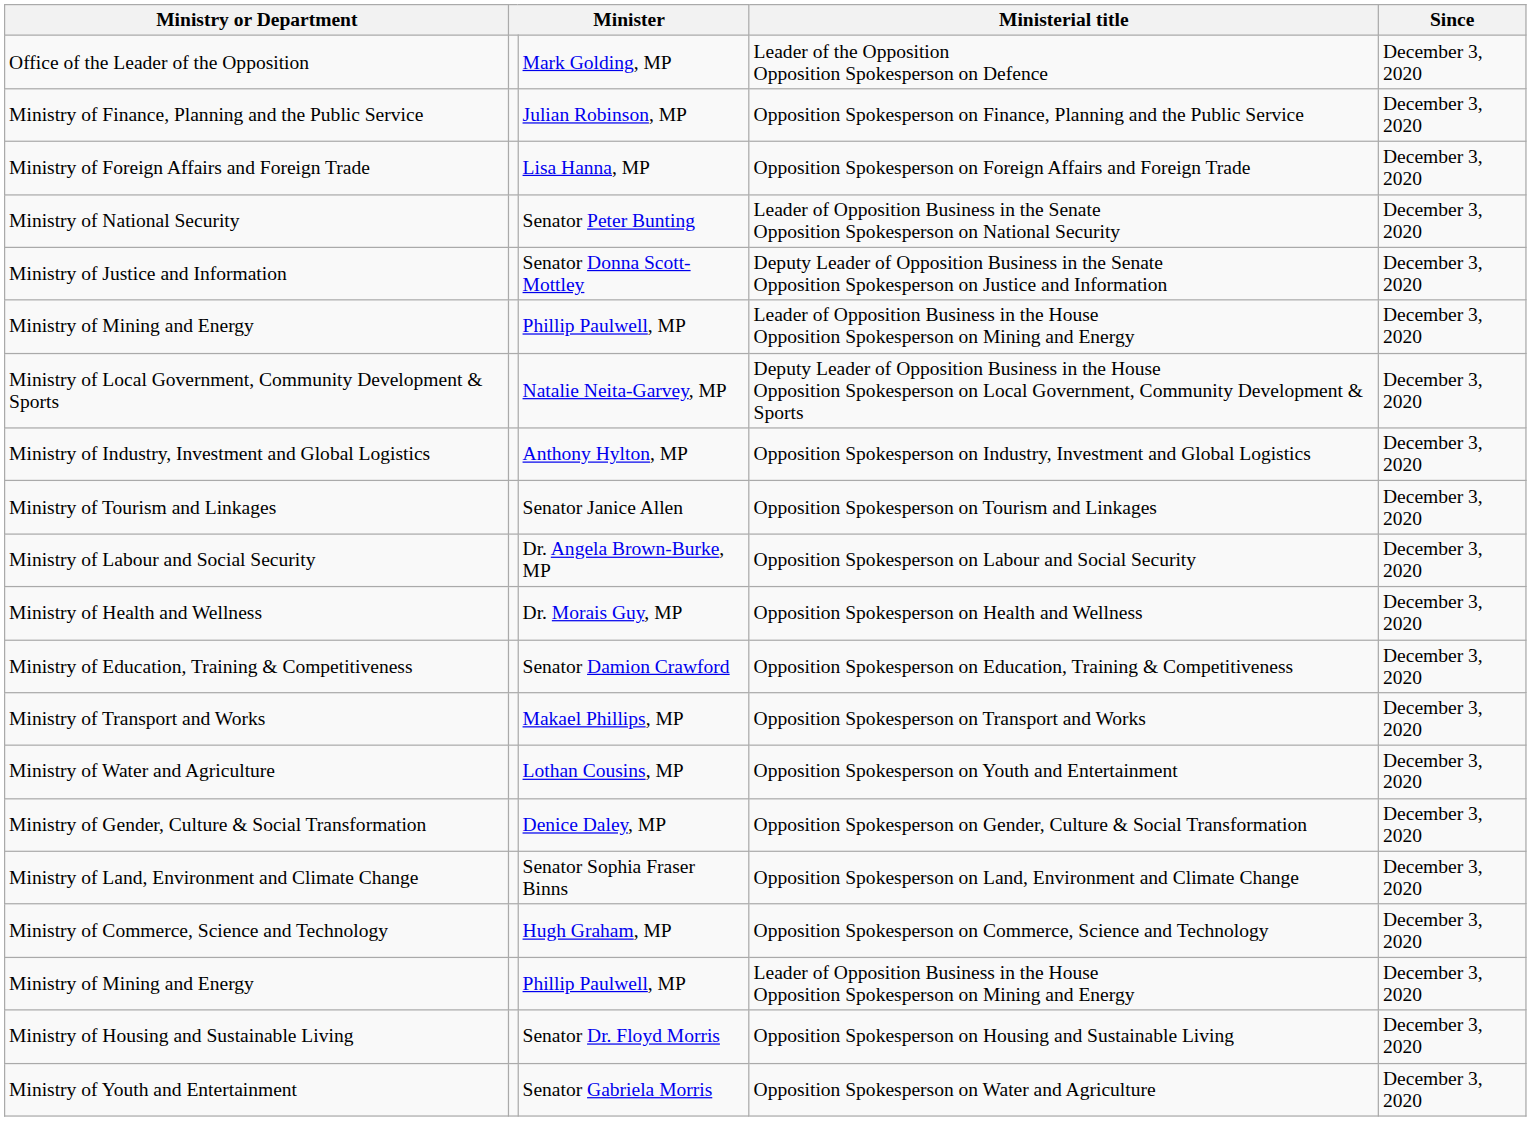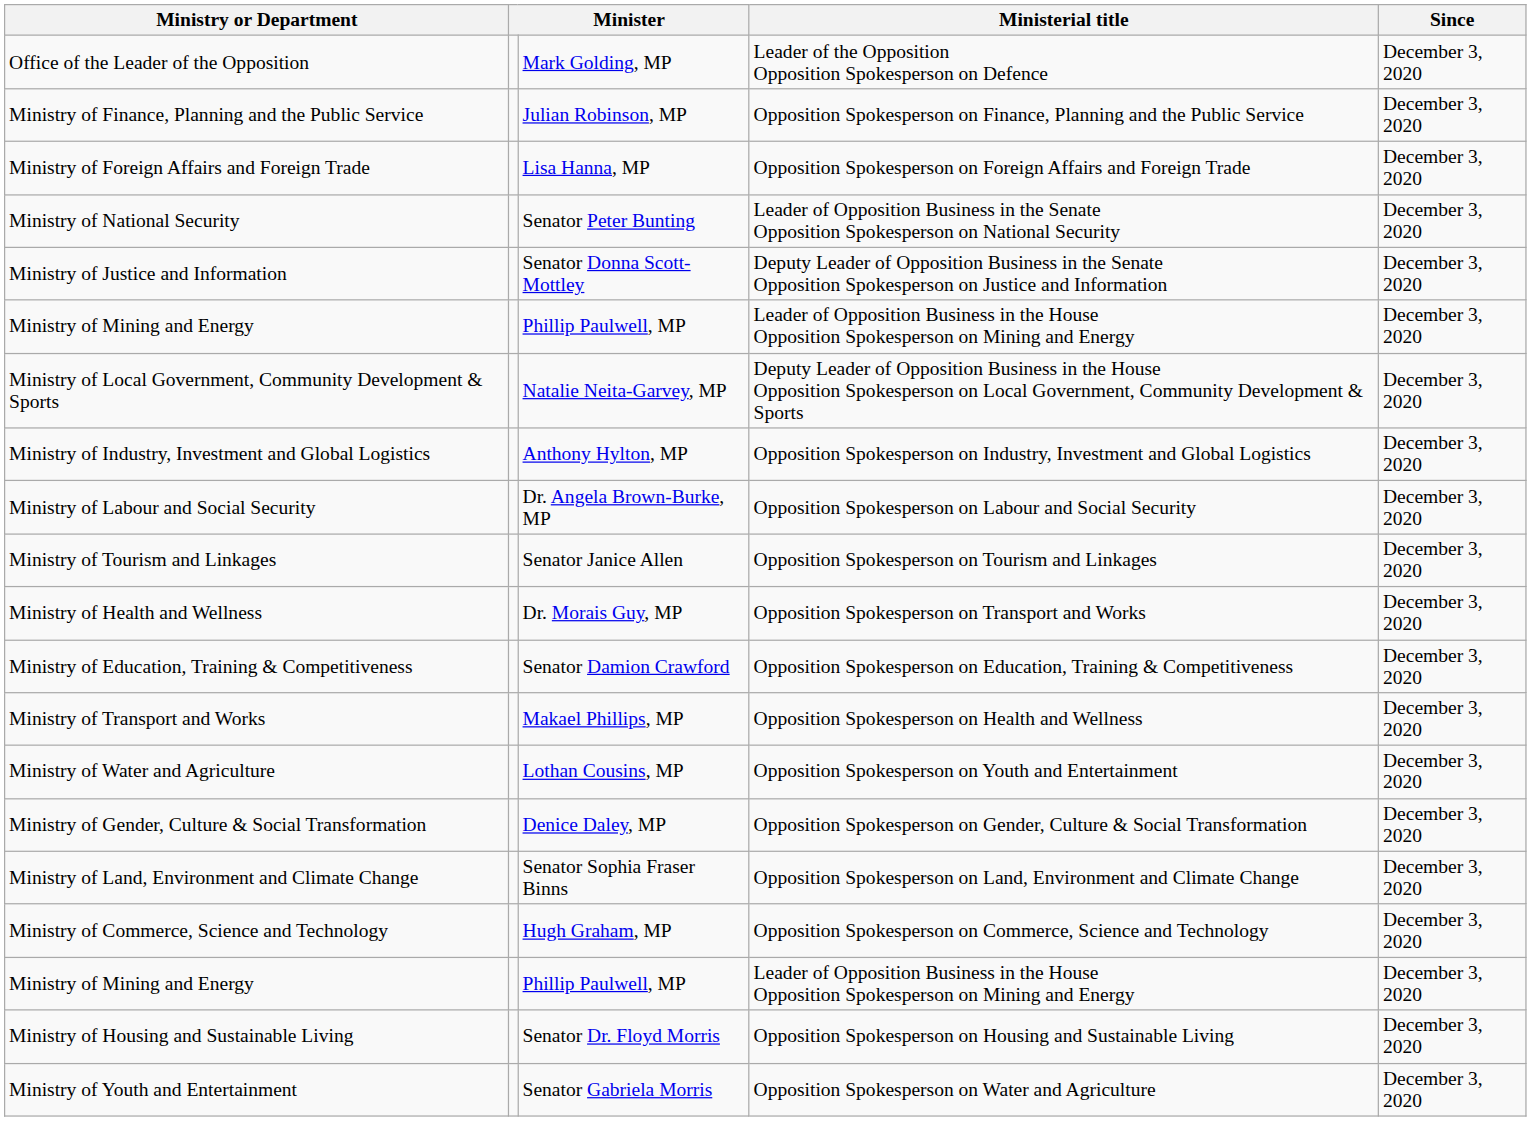 <table class="wikitable sortable mw-collapsible">
 <tr>
 <th>Ministry or Department</th>
 <th colspan="2">Minister</th>
 <th>Ministerial title</th>
 <th>Since</th>
 </tr>
 <tr>
 <td>Office of the Leader of the Opposition</td>
 <td></td>
 <td><a href='#'>Mark Golding</a>, MP</td>
 <td>Leader of the Opposition<br>Opposition Spokesperson on Defence</td>
 <td>December 3, 2020</td>
 </tr>
 <tr>
 <td>Ministry of Finance, Planning and the Public Service</td>
 <td></td>
 <td><a href='#'>Julian Robinson</a>, MP</td>
 <td>Opposition Spokesperson on Finance, Planning and the Public Service</td>
 <td>December 3, 2020</td>
 </tr>
 <tr>
 <td>Ministry of Foreign Affairs and Foreign Trade</td>
 <td></td>
 <td><a href='#'>Lisa Hanna</a>, MP</td>
 <td>Opposition Spokesperson on Foreign Affairs and Foreign Trade</td>
 <td>December 3, 2020</td>
 </tr>
 <tr>
 <td>Ministry of National Security</td>
 <td></td>
 <td>Senator <a href='#'>Peter Bunting</a></td>
 <td>Leader of Opposition Business in the Senate<br>Opposition Spokesperson on National Security</td>
 <td>December 3, 2020</td>
 </tr>
 <tr>
 <td>Ministry of Justice and Information</td>
 <td></td>
 <td>Senator <a href='#'>Donna Scott-Mottley</a></td>
 <td>Deputy Leader of Opposition Business in the Senate<br>Opposition Spokesperson on Justice and Information</td>
 <td>December 3, 2020</td>
 </tr>
 <tr>
 <td>Ministry of Mining and Energy</td>
 <td></td>
 <td><a href='#'>Phillip Paulwell</a>, MP</td>
 <td>Leader of Opposition Business in the House<br>Opposition Spokesperson on Mining and Energy</td>
 <td>December 3, 2020</td>
 </tr>
 <tr>
 <td>Ministry of Local Government, Community Development & Sports</td>
 <td></td>
 <td><a href='#'>Natalie Neita-Garvey</a>, MP</td>
 <td>Deputy Leader of Opposition Business in the House<br>Opposition Spokesperson on Local Government, Community Development & Sports</td>
 <td>December 3, 2020</td>
 </tr>
 <tr>
 <td>Ministry of  Industry, Investment and Global Logistics</td>
 <td></td>
 <td><a href='#'>Anthony Hylton</a>, MP</td>
 <td>Opposition Spokesperson on Industry, Investment and Global Logistics</td>
 <td>December 3, 2020</td>
 </tr>
 <tr>
+<td>Ministry of Labour and Social Security</td>
+<td></td>
+<td>Dr. <a href='#'>Angela Brown-Burke</a>, MP</td>
+<td>Opposition Spokesperson on Labour and Social Security</td>
+<td>December 3, 2020</td>
+</tr>
+<tr>
 <td>Ministry of Tourism and Linkages</td>
 <td></td>
 <td>Senator Janice Allen</td>
 <td>Opposition Spokesperson on Tourism and Linkages</td>
 <td>December 3, 2020</td>
 </tr>
 <tr>
-<td>Ministry of Labour and Social Security</td>
-<td></td>
-<td>Dr. <a href='#'>Angela Brown-Burke</a>, MP</td>
-<td>Opposition Spokesperson on Labour and Social Security</td>
-<td>December 3, 2020</td>
-</tr>
-<tr>
 <td>Ministry of Health and Wellness</td>
 <td></td>
 <td>Dr. <a href='#'>Morais Guy</a>, MP</td>
-<td>Opposition Spokesperson on Health and Wellness</td>
+<td>Opposition Spokesperson on Transport and Works</td>
 <td>December 3, 2020</td>
 </tr>
 <tr>
 <td>Ministry of Education, Training & Competitiveness</td>
 <td></td>
 <td>Senator <a href='#'>Damion Crawford</a></td>
 <td>Opposition Spokesperson on Education, Training & Competitiveness</td>
 <td>December 3, 2020</td>
 </tr>
 <tr>
 <td>Ministry of Transport and Works</td>
 <td></td>
 <td><a href='#'>Makael Phillips</a>, MP</td>
-<td>Opposition Spokesperson on Transport and Works</td>
+<td>Opposition Spokesperson on Health and Wellness</td>
 <td>December 3, 2020</td>
 </tr>
 <tr>
 <td>Ministry of Water and Agriculture</td>
 <td></td>
 <td><a href='#'>Lothan Cousins</a>, MP</td>
 <td>Opposition Spokesperson on Youth and Entertainment</td>
 <td>December 3, 2020</td>
 </tr>
 <tr>
 <td>Ministry of Gender, Culture & Social Transformation</td>
 <td></td>
 <td><a href='#'>Denice Daley</a>, MP</td>
 <td>Opposition Spokesperson on Gender, Culture & Social Transformation</td>
 <td>December 3, 2020</td>
 </tr>
 <tr>
 <td>Ministry of Land, Environment and Climate Change</td>
 <td></td>
 <td>Senator Sophia Fraser Binns</td>
 <td>Opposition Spokesperson on Land, Environment and Climate Change</td>
 <td>December 3, 2020</td>
 </tr>
 <tr>
 <td>Ministry of Commerce, Science and Technology</td>
 <td></td>
 <td><a href='#'>Hugh Graham</a>, MP</td>
 <td>Opposition Spokesperson on Commerce, Science and Technology</td>
 <td>December 3, 2020</td>
 </tr>
 <tr>
 <td>Ministry of Mining and Energy</td>
 <td></td>
 <td><a href='#'>Phillip Paulwell</a>, MP</td>
 <td>Leader of Opposition Business in the House<br>Opposition Spokesperson on Mining and Energy</td>
 <td>December 3, 2020</td>
 </tr>
 <tr>
 <td>Ministry of Housing and Sustainable Living</td>
 <td></td>
 <td>Senator <a href='#'>Dr. Floyd Morris</a></td>
 <td>Opposition Spokesperson on Housing and Sustainable Living</td>
 <td>December 3, 2020</td>
 </tr>
 <tr>
 <td>Ministry of Youth and Entertainment</td>
 <td></td>
 <td>Senator <a href='#'>Gabriela Morris</a></td>
 <td>Opposition Spokesperson on Water and Agriculture</td>
 <td>December 3, 2020</td>
 </tr>
 </table>
